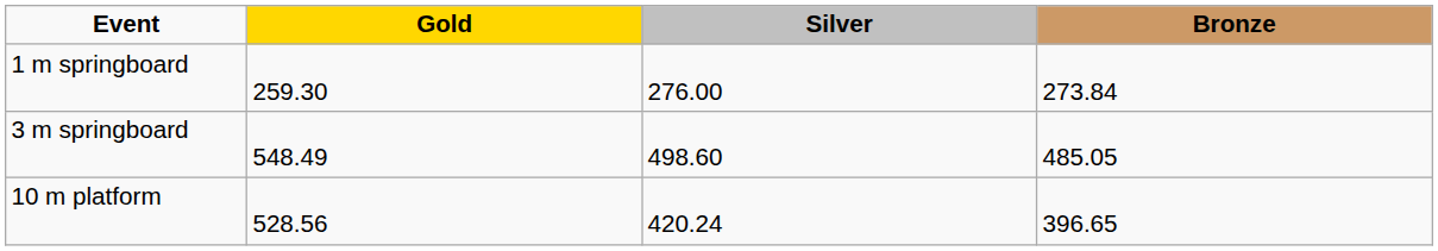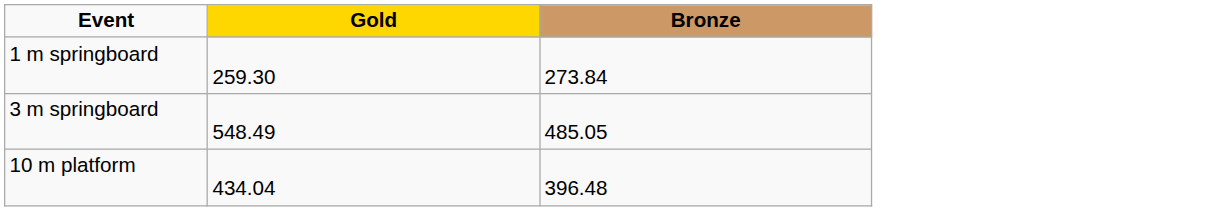 <table class="wikitable" style="text-align:left">
 <tr align="center">
 <td width=150><strong>Event</strong></td>
 <td width=250 bgcolor=gold><strong>Gold</strong></td>
-<td width=250 bgcolor=silver><strong>Silver</strong></td>
 <td width=250 bgcolor=CC9966><strong>Bronze</strong></td>
 </tr>
 <tr valign="top">
 <td>1 m springboard<br><div></div></td>
 <td><br> 259.30</td>
-<td><br>276.00</td>
 <td><br>273.84</td>
 </tr>
 <tr valign="top">
 <td>3 m springboard<br><div></div></td>
 <td><br>548.49</td>
-<td><br>498.60</td>
 <td><br>485.05</td>
 </tr>
 <tr valign="top">
 <td>10 m platform<br><div></div></td>
-<td><br>528.56</td>
-<td><br>420.24</td>
-<td><br>396.65</td>
+<td><br>434.04</td>
+<td><br>396.48</td>
 </tr>
 </table>
